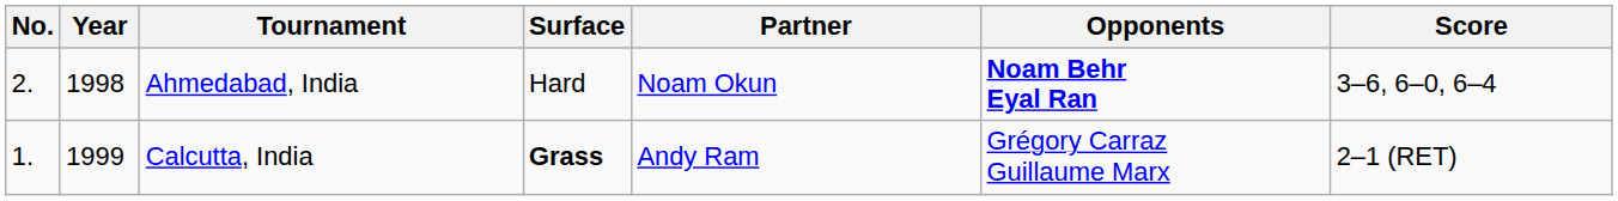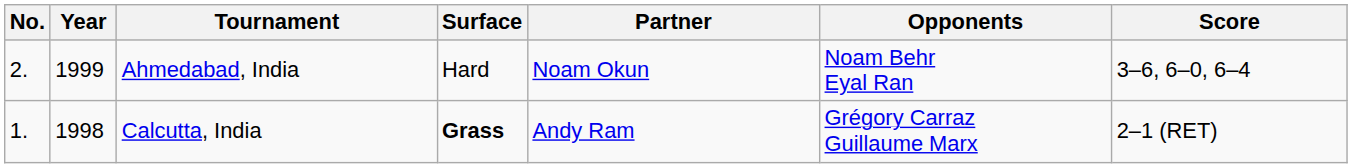 <table class="sortable wikitable" style=font-size:97%>
 <tr>
 <th style="width:20px" class="unsortable">No.</th>
 <th style="width:40px">Year</th>
 <th style="width:220px">Tournament</th>
 <th style="width:50px">Surface</th>
 <th style="width:200px">Partner</th>
 <th style="width:200px">Opponents</th>
 <th style="width:160px" class="unsortable">Score</th>
 </tr>
 <tr>
 <td>2.</td>
-<td>1998</td>
+<td>1999</td>
 <td><a href='#'>Ahmedabad</a>, India</td>
 <td>Hard</td>
 <td> <a href='#'>Noam Okun</a></td>
-<td><strong> <a href='#'>Noam Behr</a><br> <a href='#'>Eyal Ran</a></strong></td>
+<td> <a href='#'>Noam Behr</a><br> <a href='#'>Eyal Ran</a></td>
 <td>3–6, 6–0, 6–4</td>
 </tr>
 <tr>
 <td>1.</td>
-<td>1999</td>
+<td>1998</td>
 <td><a href='#'>Calcutta</a>, India</td>
 <td><strong>Grass</strong></td>
 <td> <a href='#'>Andy Ram</a></td>
 <td> <a href='#'>Grégory Carraz</a><br> <a href='#'>Guillaume Marx</a></td>
 <td>2–1 (RET)</td>
 </tr>
 </table>
